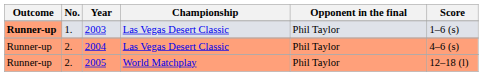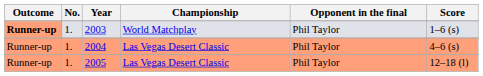 <table class="sortable wikitable">
 <tr>
 <th width="80">Outcome</th>
 <th width="20">No.</th>
 <th width="50">Year</th>
 <th style="width:250px;">Championship</th>
 <th style="width:200px;">Opponent in the final</th>
 <th width="70">Score</th>
 </tr>
 <tr>
 </tr>
 <tr style="background:#dfe2e9;">
 <td style="background:#ffa07a;"><strong>Runner-up</strong></td>
 <td>1.</td>
 <td><a href='#'>2003</a></td>
-<td><a href='#'>Las Vegas Desert Classic</a></td>
+<td><a href='#'>World Matchplay</a></td>
 <td> Phil Taylor</td>
 <td>1–6 (s)</td>
 </tr>
 <tr>
 </tr>
 <tr style="background:#ffa07a;"|>
 <td style="background:#ffa07a;">Runner-up</td>
-<td>2.</td>
+<td>1.</td>
 <td><a href='#'>2004</a></td>
 <td><a href='#'>Las Vegas Desert Classic</a></td>
 <td> Phil Taylor</td>
 <td>4–6 (s)</td>
 </tr>
 <tr>
 </tr>
 <tr style="background:#ffa07a;"|>
 <td style="background:#ffa07a;">Runner-up</td>
-<td>2.</td>
+<td>1.</td>
 <td><a href='#'>2005</a></td>
-<td><a href='#'>World Matchplay</a></td>
+<td><a href='#'>Las Vegas Desert Classic</a></td>
 <td> Phil Taylor</td>
 <td>12–18 (l)</td>
 </tr>
 </table>
